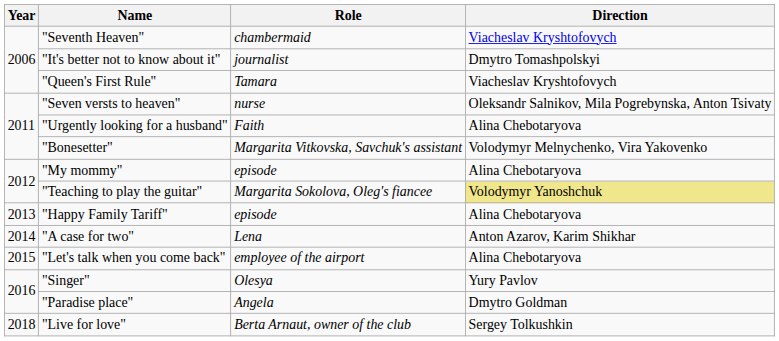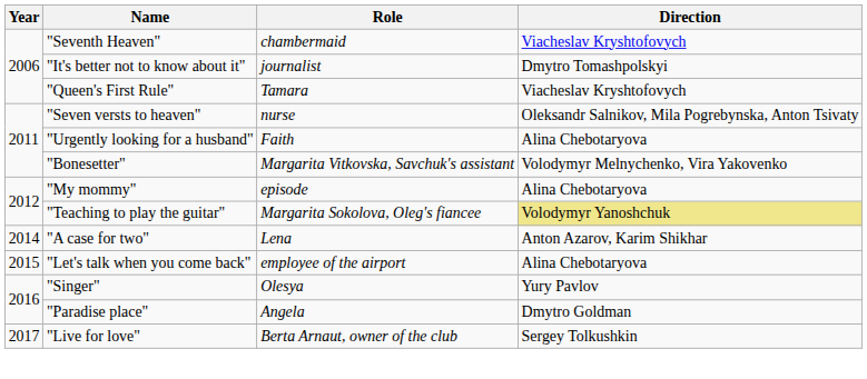 <table class="wikitable sortable">
 <tr>
 <th>Year</th>
 <th>Name</th>
 <th>Role</th>
 <th>Direction</th>
 </tr>
 <tr>
 <td rowspan="3">2006</td>
 <td>"Seventh Heaven"</td>
 <td><em>chambermaid</em></td>
 <td><a href='#'>Viacheslav Kryshtofovych</a></td>
 </tr>
 <tr>
 <td>"It's better not to know about it"</td>
 <td><em>journalist</em></td>
 <td>Dmytro Tomashpolskyi</td>
 </tr>
 <tr>
 <td>"Queen's First Rule"</td>
 <td><em>Tamara</em></td>
 <td>Viacheslav Kryshtofovych</td>
 </tr>
 <tr>
 <td rowspan="3">2011</td>
 <td>"Seven versts to heaven"</td>
 <td><em>nurse</em></td>
 <td>Oleksandr Salnikov, Mila Pogrebynska, Anton Tsivaty</td>
 </tr>
 <tr>
 <td>"Urgently looking for a husband"</td>
 <td><em>Faith</em></td>
 <td>Alina Chebotaryova</td>
 </tr>
 <tr>
 <td>"Bonesetter"</td>
 <td><em>Margarita Vitkovska, Savchuk's assistant</em></td>
 <td>Volodymyr Melnychenko, Vira Yakovenko</td>
 </tr>
 <tr>
 <td rowspan="2">2012</td>
 <td>"My mommy"</td>
 <td><em>episode</em></td>
 <td>Alina Chebotaryova</td>
 </tr>
 <tr>
 <td>"Teaching to play the guitar"</td>
 <td><em>Margarita Sokolova, Oleg's fiancee</em></td>
 <td style="background: khaki;">Volodymyr Yanoshchuk</td>
 </tr>
 <tr>
-<td>2013</td>
-<td>"Happy Family Tariff"</td>
-<td><em>episode</em></td>
-<td>Alina Chebotaryova</td>
-</tr>
-<tr>
 <td>2014</td>
 <td>"A case for two"</td>
 <td><em>Lena</em></td>
 <td>Anton Azarov, Karim Shikhar</td>
 </tr>
 <tr>
 <td>2015</td>
 <td>"Let's talk when you come back"</td>
 <td><em>employee of the airport</em></td>
 <td>Alina Chebotaryova</td>
 </tr>
 <tr>
 <td rowspan="2">2016</td>
 <td>"Singer"</td>
 <td><em>Olesya</em></td>
 <td>Yury Pavlov</td>
 </tr>
 <tr>
 <td>"Paradise place"</td>
 <td><em>Angela</em></td>
 <td>Dmytro Goldman</td>
 </tr>
 <tr>
-<td>2018</td>
+<td>2017</td>
 <td>"Live for love"</td>
 <td><em>Berta Arnaut, owner of the club</em></td>
 <td>Sergey Tolkushkin</td>
 </tr>
 </table>
